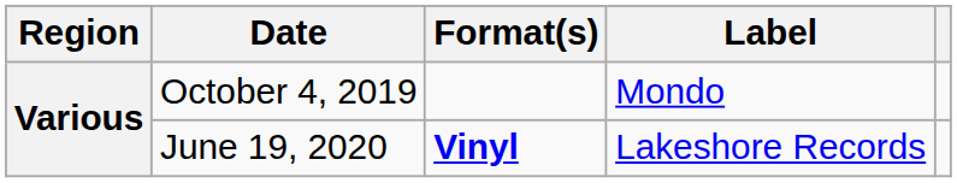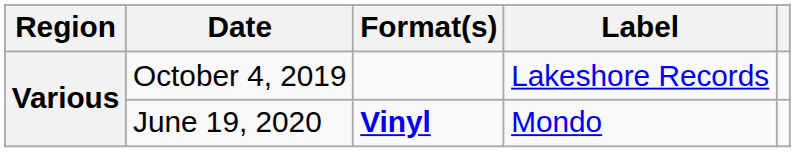 <table class="wikitable plainrowheaders">
 <tr>
 <th scope="col">Region</th>
 <th scope="col">Date</th>
 <th scope="col">Format(s)</th>
 <th scope="col">Label</th>
 <th scope="col"></th>
 </tr>
 <tr>
 <th scope="row" rowspan="2">Various</th>
 <td>October 4, 2019</td>
 <td></td>
-<td><a href='#'>Mondo</a></td>
+<td><a href='#'>Lakeshore Records</a></td>
 <td align="center"></td>
 </tr>
 <tr>
 <td>June 19, 2020</td>
 <td><strong><a href='#'>Vinyl</a></strong></td>
-<td><a href='#'>Lakeshore Records</a></td>
+<td><a href='#'>Mondo</a></td>
 <td align="center"></td>
 </tr>
 </table>
